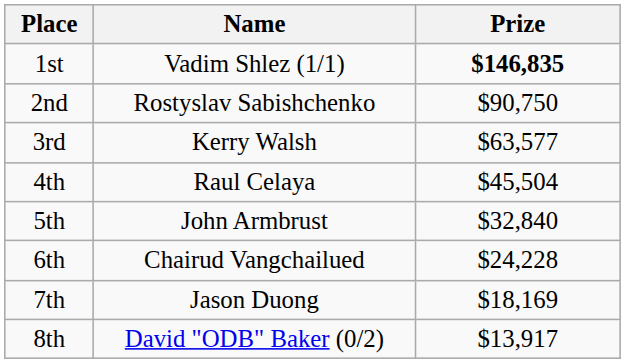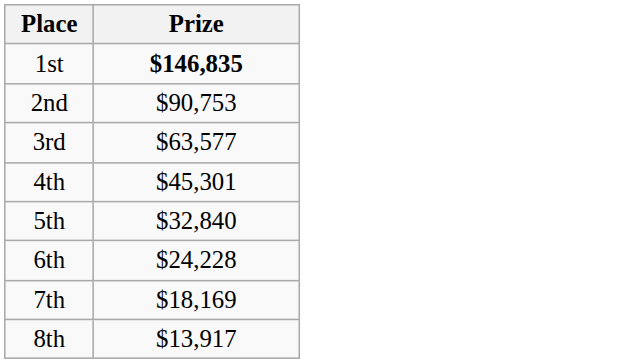 <table class="wikitable">
 <tr>
 <th width="50">Place</th>
-<th width="200">Name</th>
 <th width="125">Prize</th>
 </tr>
 <tr>
 <td align = "center">1st</td>
-<td align = "center"> Vadim Shlez (1/1)</td>
 <td align = "center"><strong>$146,835</strong></td>
 </tr>
 <tr>
 <td align = "center">2nd</td>
-<td align = "center"> Rostyslav Sabishchenko</td>
-<td align = "center">$90,750</td>
+<td align = "center">$90,753</td>
 </tr>
 <tr>
 <td align = "center">3rd</td>
-<td align = "center"> Kerry Walsh</td>
 <td align = "center">$63,577</td>
 </tr>
 <tr>
 <td align = "center">4th</td>
-<td align = "center"> Raul Celaya</td>
-<td align = "center">$45,504</td>
+<td align = "center">$45,301</td>
 </tr>
 <tr>
 <td align = "center">5th</td>
-<td align = "center"> John Armbrust</td>
 <td align = "center">$32,840</td>
 </tr>
 <tr>
 <td align = "center">6th</td>
-<td align = "center"> Chairud Vangchailued</td>
 <td align = "center">$24,228</td>
 </tr>
 <tr>
 <td align = "center">7th</td>
-<td align = "center"> Jason Duong</td>
 <td align = "center">$18,169</td>
 </tr>
 <tr>
 <td align = "center">8th</td>
-<td align = "center"> <a href='#'>David "ODB" Baker</a> (0/2)</td>
 <td align = "center">$13,917</td>
 </tr>
 </table>
